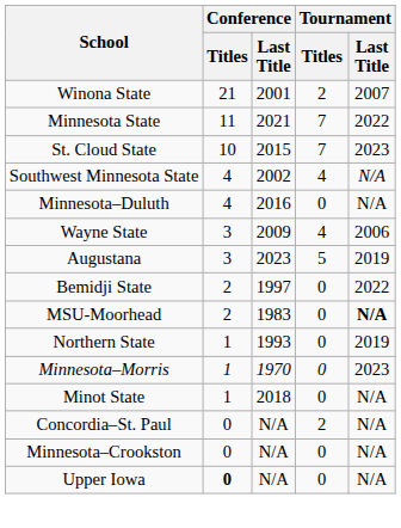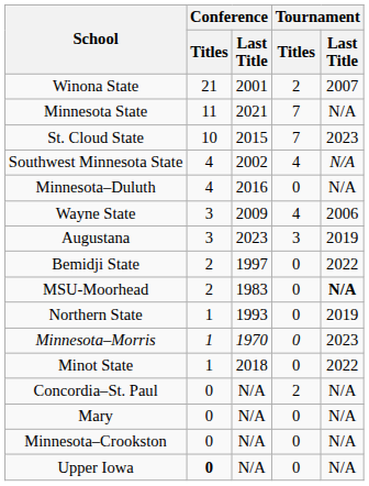 <table class="wikitable sortable" style="text-align:center">
 <tr>
 <th rowspan=2>School</th>
 <th colspan=2>Conference</th>
 <th colspan=2>Tournament</th>
 </tr>
 <tr>
 <th>Titles</th>
 <th>Last<br>Title</th>
 <th>Titles</th>
 <th>Last<br>Title</th>
 </tr>
 <tr>
 <td>Winona State</td>
 <td>21</td>
 <td>2001</td>
 <td>2</td>
 <td>2007</td>
 </tr>
 <tr>
 <td>Minnesota State</td>
 <td>11</td>
 <td>2021</td>
 <td>7</td>
-<td>2022</td>
+<td>N/A</td>
 </tr>
 <tr>
 <td>St. Cloud State</td>
 <td>10</td>
 <td>2015</td>
 <td>7</td>
 <td>2023</td>
 </tr>
 <tr>
 <td>Southwest Minnesota State</td>
 <td>4</td>
 <td>2002</td>
 <td>4</td>
 <td><em>N/A</em></td>
 </tr>
 <tr>
 <td>Minnesota–Duluth</td>
 <td>4</td>
 <td>2016</td>
 <td>0</td>
 <td>N/A</td>
 </tr>
 <tr>
 <td>Wayne State</td>
 <td>3</td>
 <td>2009</td>
 <td>4</td>
 <td>2006</td>
 </tr>
 <tr>
 <td>Augustana</td>
 <td>3</td>
 <td>2023</td>
-<td>5</td>
+<td>3</td>
 <td>2019</td>
 </tr>
 <tr>
 <td>Bemidji State</td>
 <td>2</td>
 <td>1997</td>
 <td>0</td>
 <td>2022</td>
 </tr>
 <tr>
 <td>MSU-Moorhead</td>
 <td>2</td>
 <td>1983</td>
 <td>0</td>
 <td><strong>N/A</strong></td>
 </tr>
 <tr>
 <td>Northern State</td>
 <td>1</td>
 <td>1993</td>
 <td>0</td>
 <td>2019</td>
 </tr>
 <tr>
 <td><em>Minnesota–Morris</em></td>
 <td><em>1</em></td>
 <td><em>1970</em></td>
 <td><em>0</em></td>
 <td>2023</td>
 </tr>
 <tr>
 <td>Minot State</td>
 <td>1</td>
 <td>2018</td>
 <td>0</td>
-<td>N/A</td>
+<td>2022</td>
 </tr>
 <tr>
 <td>Concordia–St. Paul</td>
 <td>0</td>
 <td>N/A</td>
 <td>2</td>
+<td>N/A</td>
+</tr>
+<tr>
+<td>Mary</td>
+<td>0</td>
+<td>N/A</td>
+<td>0</td>
 <td>N/A</td>
 </tr>
 <tr>
 <td>Minnesota–Crookston</td>
 <td>0</td>
 <td>N/A</td>
 <td>0</td>
 <td>N/A</td>
 </tr>
 <tr>
 <td>Upper Iowa</td>
 <td><strong>0</strong></td>
 <td>N/A</td>
 <td>0</td>
 <td>N/A</td>
 </tr>
 </table>
